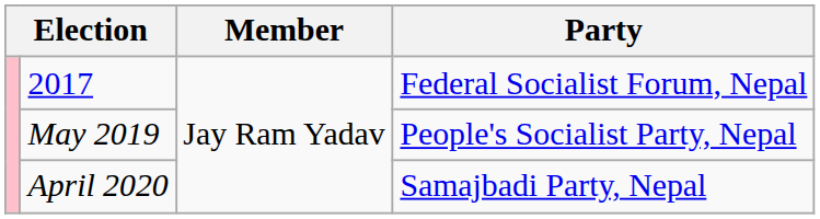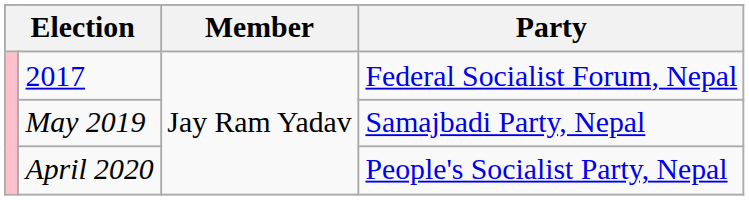 <table class="wikitable">
 <tr>
 <th colspan="2">Election</th>
 <th>Member</th>
 <th>Party</th>
 </tr>
 <tr>
 <td rowspan="3" style="background-color:pink"></td>
 <td><a href='#'>2017</a></td>
 <td rowspan="3">Jay Ram Yadav</td>
 <td><a href='#'>Federal Socialist Forum, Nepal</a></td>
 </tr>
 <tr>
 <td><em>May 2019</em></td>
-<td><a href='#'>People's Socialist Party, Nepal</a></td>
+<td><a href='#'>Samajbadi Party, Nepal</a></td>
 </tr>
 <tr>
 <td><em>April 2020</em></td>
-<td><a href='#'>Samajbadi Party, Nepal</a></td>
+<td><a href='#'>People's Socialist Party, Nepal</a></td>
 </tr>
 </table>
